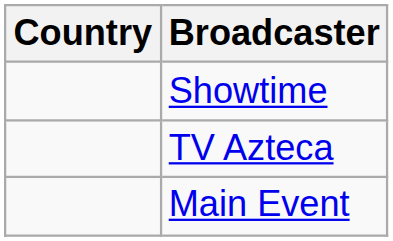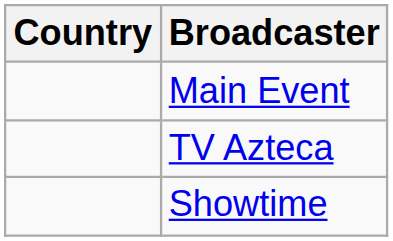 <table class="wikitable">
 <tr>
 <th align=center>Country</th>
 <th align=center>Broadcaster</th>
 </tr>
 <tr>
 <td></td>
-<td><a href='#'>Showtime</a></td>
+<td><a href='#'>Main Event</a></td>
 </tr>
 <tr>
 <td></td>
 <td><a href='#'>TV Azteca</a></td>
 </tr>
 <tr>
 <td></td>
-<td><a href='#'>Main Event</a></td>
+<td><a href='#'>Showtime</a></td>
 </tr>
 </table>
